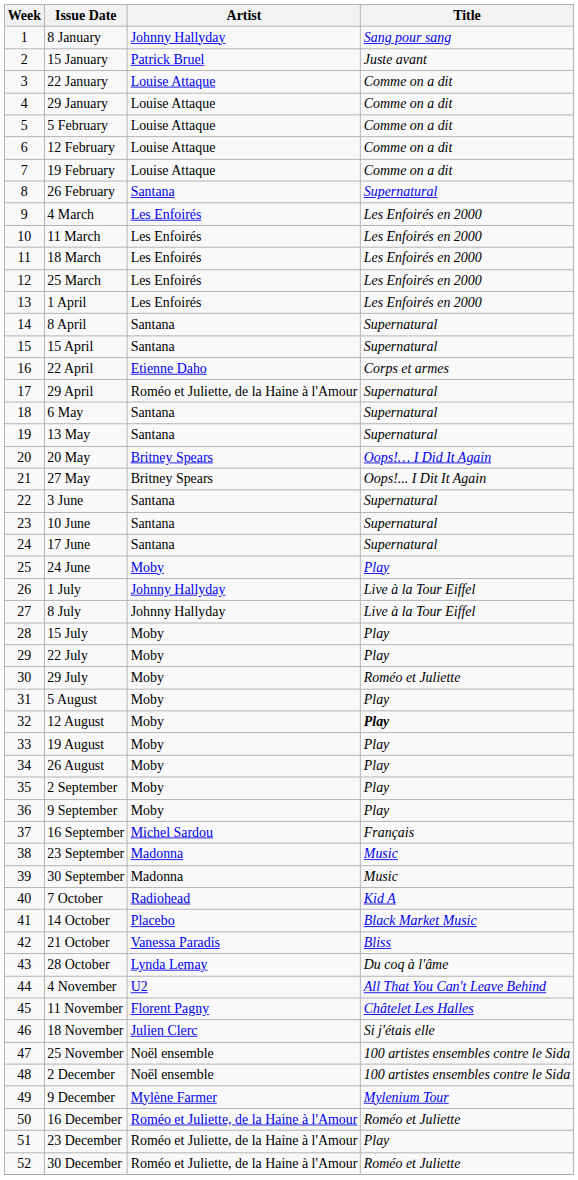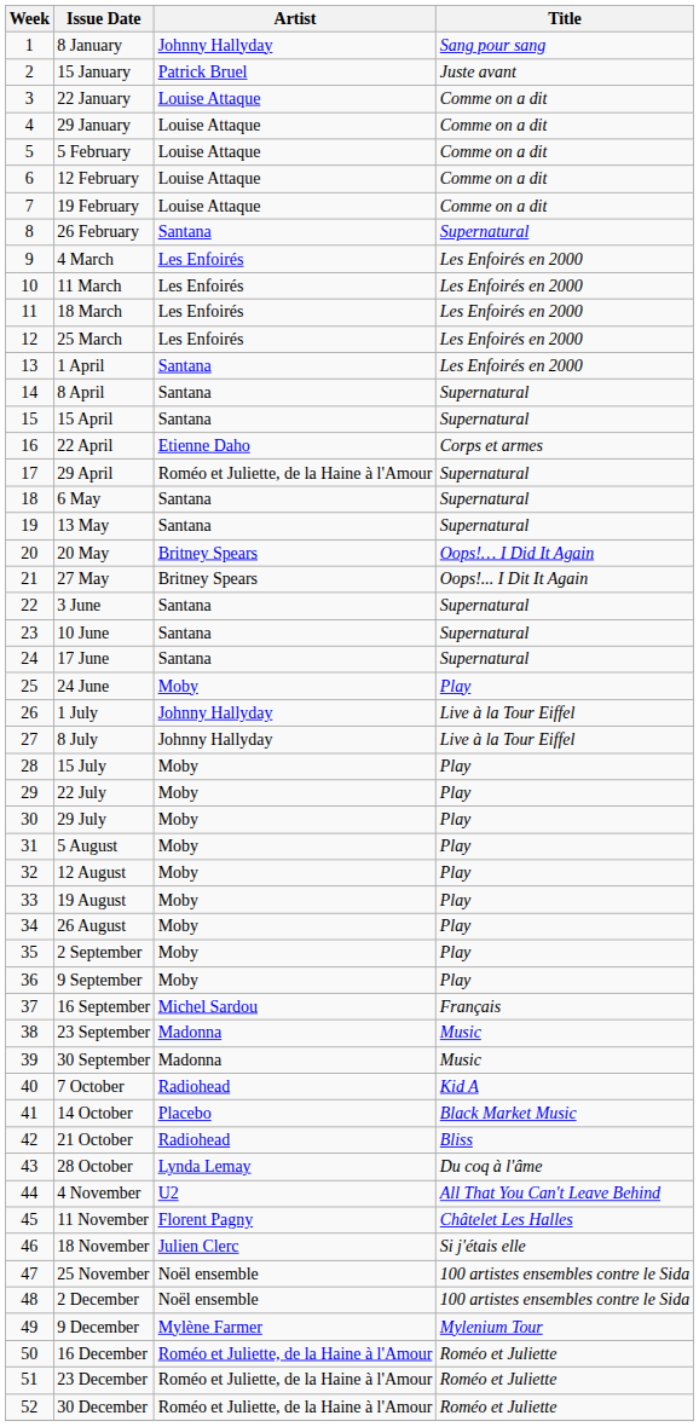 <table class="wikitable">
 <tr>
 <th>Week</th>
 <th>Issue Date</th>
 <th>Artist</th>
 <th>Title</th>
 </tr>
 <tr>
 <td style="text-align: center;">1</td>
 <td>8 January</td>
 <td><a href='#'>Johnny Hallyday</a></td>
 <td><em><a href='#'>Sang pour sang</a></em></td>
 </tr>
 <tr>
 <td style="text-align: center;">2</td>
 <td>15 January</td>
 <td><a href='#'>Patrick Bruel</a></td>
 <td><em>Juste avant</em></td>
 </tr>
 <tr>
 <td style="text-align: center;">3</td>
 <td>22 January</td>
 <td><a href='#'>Louise Attaque</a></td>
 <td><em>Comme on a dit</em></td>
 </tr>
 <tr>
 <td style="text-align: center;">4</td>
 <td>29 January</td>
 <td>Louise Attaque</td>
 <td><em>Comme on a dit</em></td>
 </tr>
 <tr>
 <td style="text-align: center;">5</td>
 <td>5 February</td>
 <td>Louise Attaque</td>
 <td><em>Comme on a dit</em></td>
 </tr>
 <tr>
 <td style="text-align: center;">6</td>
 <td>12 February</td>
 <td>Louise Attaque</td>
 <td><em>Comme on a dit</em></td>
 </tr>
 <tr>
 <td style="text-align: center;">7</td>
 <td>19 February</td>
 <td>Louise Attaque</td>
 <td><em>Comme on a dit</em></td>
 </tr>
 <tr>
 <td style="text-align: center;">8</td>
 <td>26 February</td>
 <td><a href='#'>Santana</a></td>
 <td><em><a href='#'>Supernatural</a></em></td>
 </tr>
 <tr>
 <td style="text-align: center;">9</td>
 <td>4 March</td>
 <td><a href='#'>Les Enfoirés</a></td>
 <td><em>Les Enfoirés en 2000</em></td>
 </tr>
 <tr>
 <td style="text-align: center;">10</td>
 <td>11 March</td>
 <td>Les Enfoirés</td>
 <td><em>Les Enfoirés en 2000</em></td>
 </tr>
 <tr>
 <td style="text-align: center;">11</td>
 <td>18 March</td>
 <td>Les Enfoirés</td>
 <td><em>Les Enfoirés en 2000</em></td>
 </tr>
 <tr>
 <td style="text-align: center;">12</td>
 <td>25 March</td>
 <td>Les Enfoirés</td>
 <td><em>Les Enfoirés en 2000</em></td>
 </tr>
 <tr>
 <td style="text-align: center;">13</td>
 <td>1 April</td>
-<td>Les Enfoirés</td>
+<td><a href='#'>Santana</a></td>
 <td><em>Les Enfoirés en 2000</em></td>
 </tr>
 <tr>
 <td style="text-align: center;">14</td>
 <td>8 April</td>
 <td>Santana</td>
 <td><em>Supernatural</em></td>
 </tr>
 <tr>
 <td style="text-align: center;">15</td>
 <td>15 April</td>
 <td>Santana</td>
 <td><em>Supernatural</em></td>
 </tr>
 <tr>
 <td style="text-align: center;">16</td>
 <td>22 April</td>
 <td><a href='#'>Etienne Daho</a></td>
 <td><em>Corps et armes</em></td>
 </tr>
 <tr>
 <td style="text-align: center;">17</td>
 <td>29 April</td>
 <td>Roméo et Juliette, de la Haine à l'Amour</td>
 <td><em>Supernatural</em></td>
 </tr>
 <tr>
 <td style="text-align: center;">18</td>
 <td>6 May</td>
 <td>Santana</td>
 <td><em>Supernatural</em></td>
 </tr>
 <tr>
 <td style="text-align: center;">19</td>
 <td>13 May</td>
 <td>Santana</td>
 <td><em>Supernatural</em></td>
 </tr>
 <tr>
 <td style="text-align: center;">20</td>
 <td>20 May</td>
 <td><a href='#'>Britney Spears</a></td>
 <td><em><a href='#'>Oops!… I Did It Again</a></em></td>
 </tr>
 <tr>
 <td style="text-align: center;">21</td>
 <td>27 May</td>
 <td>Britney Spears</td>
 <td><em>Oops!... I Dit It Again</em></td>
 </tr>
 <tr>
 <td style="text-align: center;">22</td>
 <td>3 June</td>
 <td>Santana</td>
 <td><em>Supernatural</em></td>
 </tr>
 <tr>
 <td style="text-align: center;">23</td>
 <td>10 June</td>
 <td>Santana</td>
 <td><em>Supernatural</em></td>
 </tr>
 <tr>
 <td style="text-align: center;">24</td>
 <td>17 June</td>
 <td>Santana</td>
 <td><em>Supernatural</em></td>
 </tr>
 <tr>
 <td style="text-align: center;">25</td>
 <td>24 June</td>
 <td><a href='#'>Moby</a></td>
 <td><em><a href='#'>Play</a></em></td>
 </tr>
 <tr>
 <td style="text-align: center;">26</td>
 <td>1 July</td>
 <td><a href='#'>Johnny Hallyday</a></td>
 <td><em>Live à la Tour Eiffel</em></td>
 </tr>
 <tr>
 <td style="text-align: center;">27</td>
 <td>8 July</td>
 <td>Johnny Hallyday</td>
 <td><em>Live à la Tour Eiffel</em></td>
 </tr>
 <tr>
 <td style="text-align: center;">28</td>
 <td>15 July</td>
 <td>Moby</td>
 <td><em>Play</em></td>
 </tr>
 <tr>
 <td style="text-align: center;">29</td>
 <td>22 July</td>
 <td>Moby</td>
 <td><em>Play</em></td>
 </tr>
 <tr>
 <td style="text-align: center;">30</td>
 <td>29 July</td>
 <td>Moby</td>
-<td><em>Roméo et Juliette</em></td>
+<td><em>Play</em></td>
 </tr>
 <tr>
 <td style="text-align: center;">31</td>
 <td>5 August</td>
 <td>Moby</td>
 <td><em>Play</em></td>
 </tr>
 <tr>
 <td style="text-align: center;">32</td>
 <td>12 August</td>
 <td>Moby</td>
-<td><strong><em>Play</em></strong></td>
+<td><em>Play</em></td>
 </tr>
 <tr>
 <td style="text-align: center;">33</td>
 <td>19 August</td>
 <td>Moby</td>
 <td><em>Play</em></td>
 </tr>
 <tr>
 <td style="text-align: center;">34</td>
 <td>26 August</td>
 <td>Moby</td>
 <td><em>Play</em></td>
 </tr>
 <tr>
 <td style="text-align: center;">35</td>
 <td>2 September</td>
 <td>Moby</td>
 <td><em>Play</em></td>
 </tr>
 <tr>
 <td style="text-align: center;">36</td>
 <td>9 September</td>
 <td>Moby</td>
 <td><em>Play</em></td>
 </tr>
 <tr>
 <td style="text-align: center;">37</td>
 <td>16 September</td>
 <td><a href='#'>Michel Sardou</a></td>
 <td><em>Français</em></td>
 </tr>
 <tr>
 <td style="text-align: center;">38</td>
 <td>23 September</td>
 <td><a href='#'>Madonna</a></td>
 <td><em><a href='#'>Music</a></em></td>
 </tr>
 <tr>
 <td style="text-align: center;">39</td>
 <td>30 September</td>
 <td>Madonna</td>
 <td><em>Music</em></td>
 </tr>
 <tr>
 <td style="text-align: center;">40</td>
 <td>7 October</td>
 <td><a href='#'>Radiohead</a></td>
 <td><em><a href='#'>Kid A</a></em></td>
 </tr>
 <tr>
 <td style="text-align: center;">41</td>
 <td>14 October</td>
 <td><a href='#'>Placebo</a></td>
 <td><em><a href='#'>Black Market Music</a></em></td>
 </tr>
 <tr>
 <td style="text-align: center;">42</td>
 <td>21 October</td>
-<td><a href='#'>Vanessa Paradis</a></td>
+<td><a href='#'>Radiohead</a></td>
 <td><em><a href='#'>Bliss</a></em></td>
 </tr>
 <tr>
 <td style="text-align: center;">43</td>
 <td>28 October</td>
 <td><a href='#'>Lynda Lemay</a></td>
 <td><em>Du coq à l'âme</em></td>
 </tr>
 <tr>
 <td style="text-align: center;">44</td>
 <td>4 November</td>
 <td><a href='#'>U2</a></td>
 <td><em><a href='#'>All That You Can't Leave Behind</a></em></td>
 </tr>
 <tr>
 <td style="text-align: center;">45</td>
 <td>11 November</td>
 <td><a href='#'>Florent Pagny</a></td>
 <td><em><a href='#'>Châtelet Les Halles</a></em></td>
 </tr>
 <tr>
 <td style="text-align: center;">46</td>
 <td>18 November</td>
 <td><a href='#'>Julien Clerc</a></td>
 <td><em>Si j'étais elle</em></td>
 </tr>
 <tr>
 <td style="text-align: center;">47</td>
 <td>25 November</td>
 <td>Noël ensemble</td>
 <td><em>100 artistes ensembles contre le Sida</em></td>
 </tr>
 <tr>
 <td style="text-align: center;">48</td>
 <td>2 December</td>
 <td>Noël ensemble</td>
 <td><em>100 artistes ensembles contre le Sida</em></td>
 </tr>
 <tr>
 <td style="text-align: center;">49</td>
 <td>9 December</td>
 <td><a href='#'>Mylène Farmer</a></td>
 <td><em><a href='#'>Mylenium Tour</a></em></td>
 </tr>
 <tr>
 <td style="text-align: center;">50</td>
 <td>16 December</td>
 <td><a href='#'>Roméo et Juliette, de la Haine à l'Amour</a></td>
 <td><em>Roméo et Juliette</em></td>
 </tr>
 <tr>
 <td style="text-align: center;">51</td>
 <td>23 December</td>
 <td>Roméo et Juliette, de la Haine à l'Amour</td>
-<td><em>Play</em></td>
+<td><em>Roméo et Juliette</em></td>
 </tr>
 <tr>
 <td style="text-align: center;">52</td>
 <td>30 December</td>
 <td>Roméo et Juliette, de la Haine à l'Amour</td>
 <td><em>Roméo et Juliette</em></td>
 </tr>
 <tr>
 </tr>
 </table>
